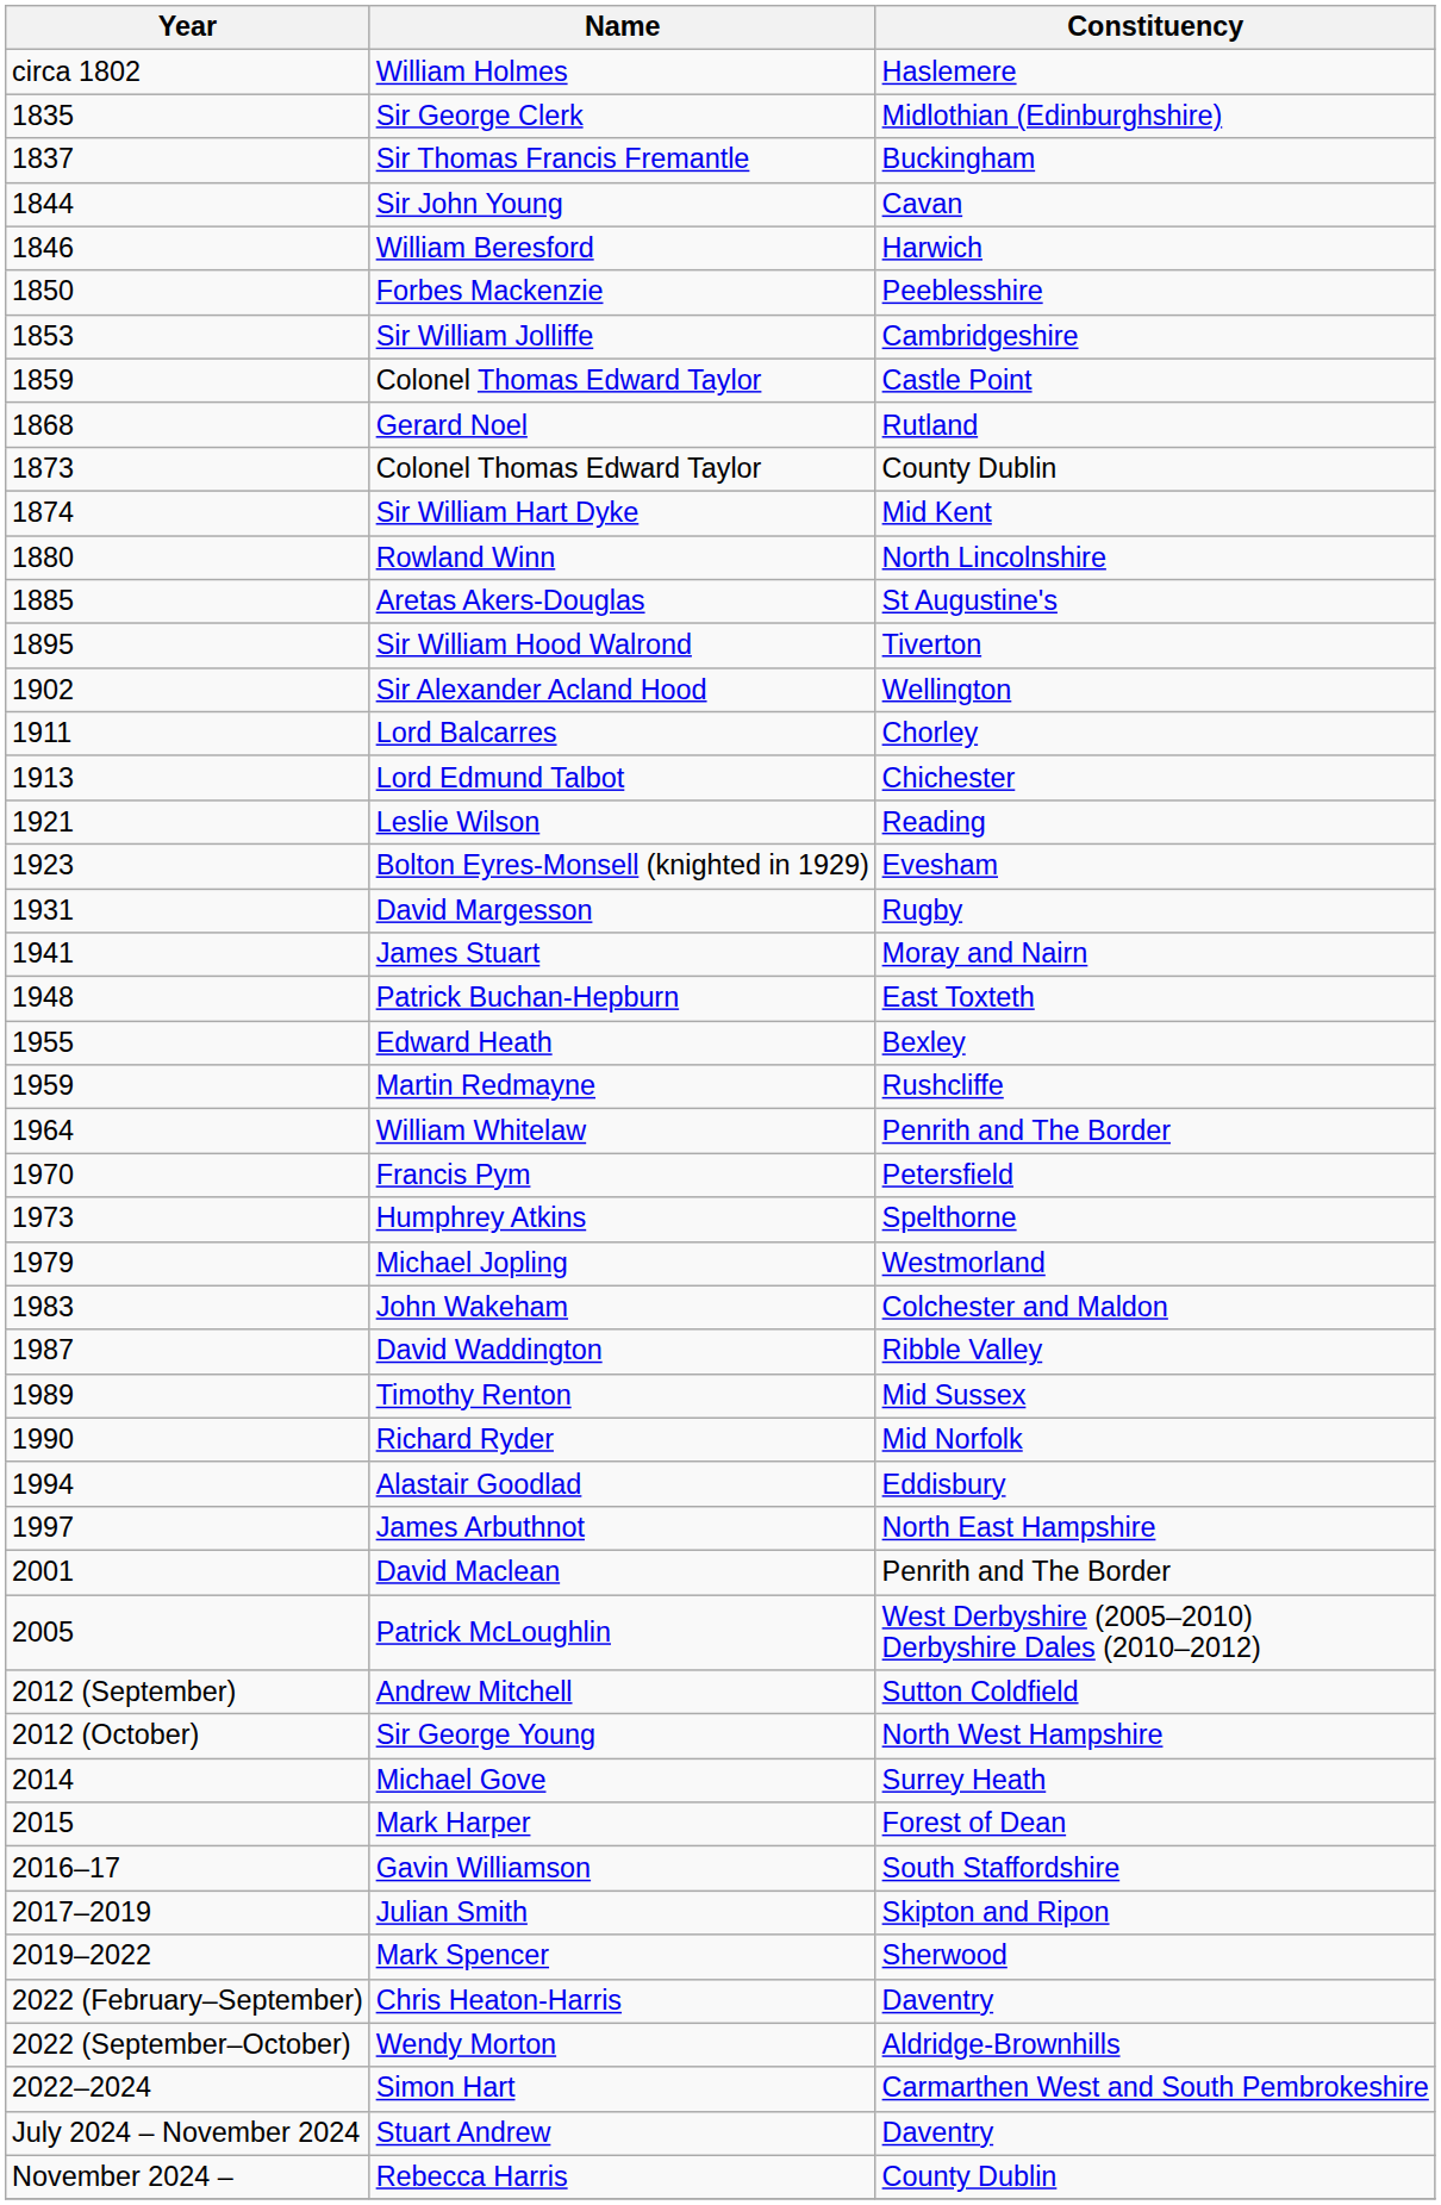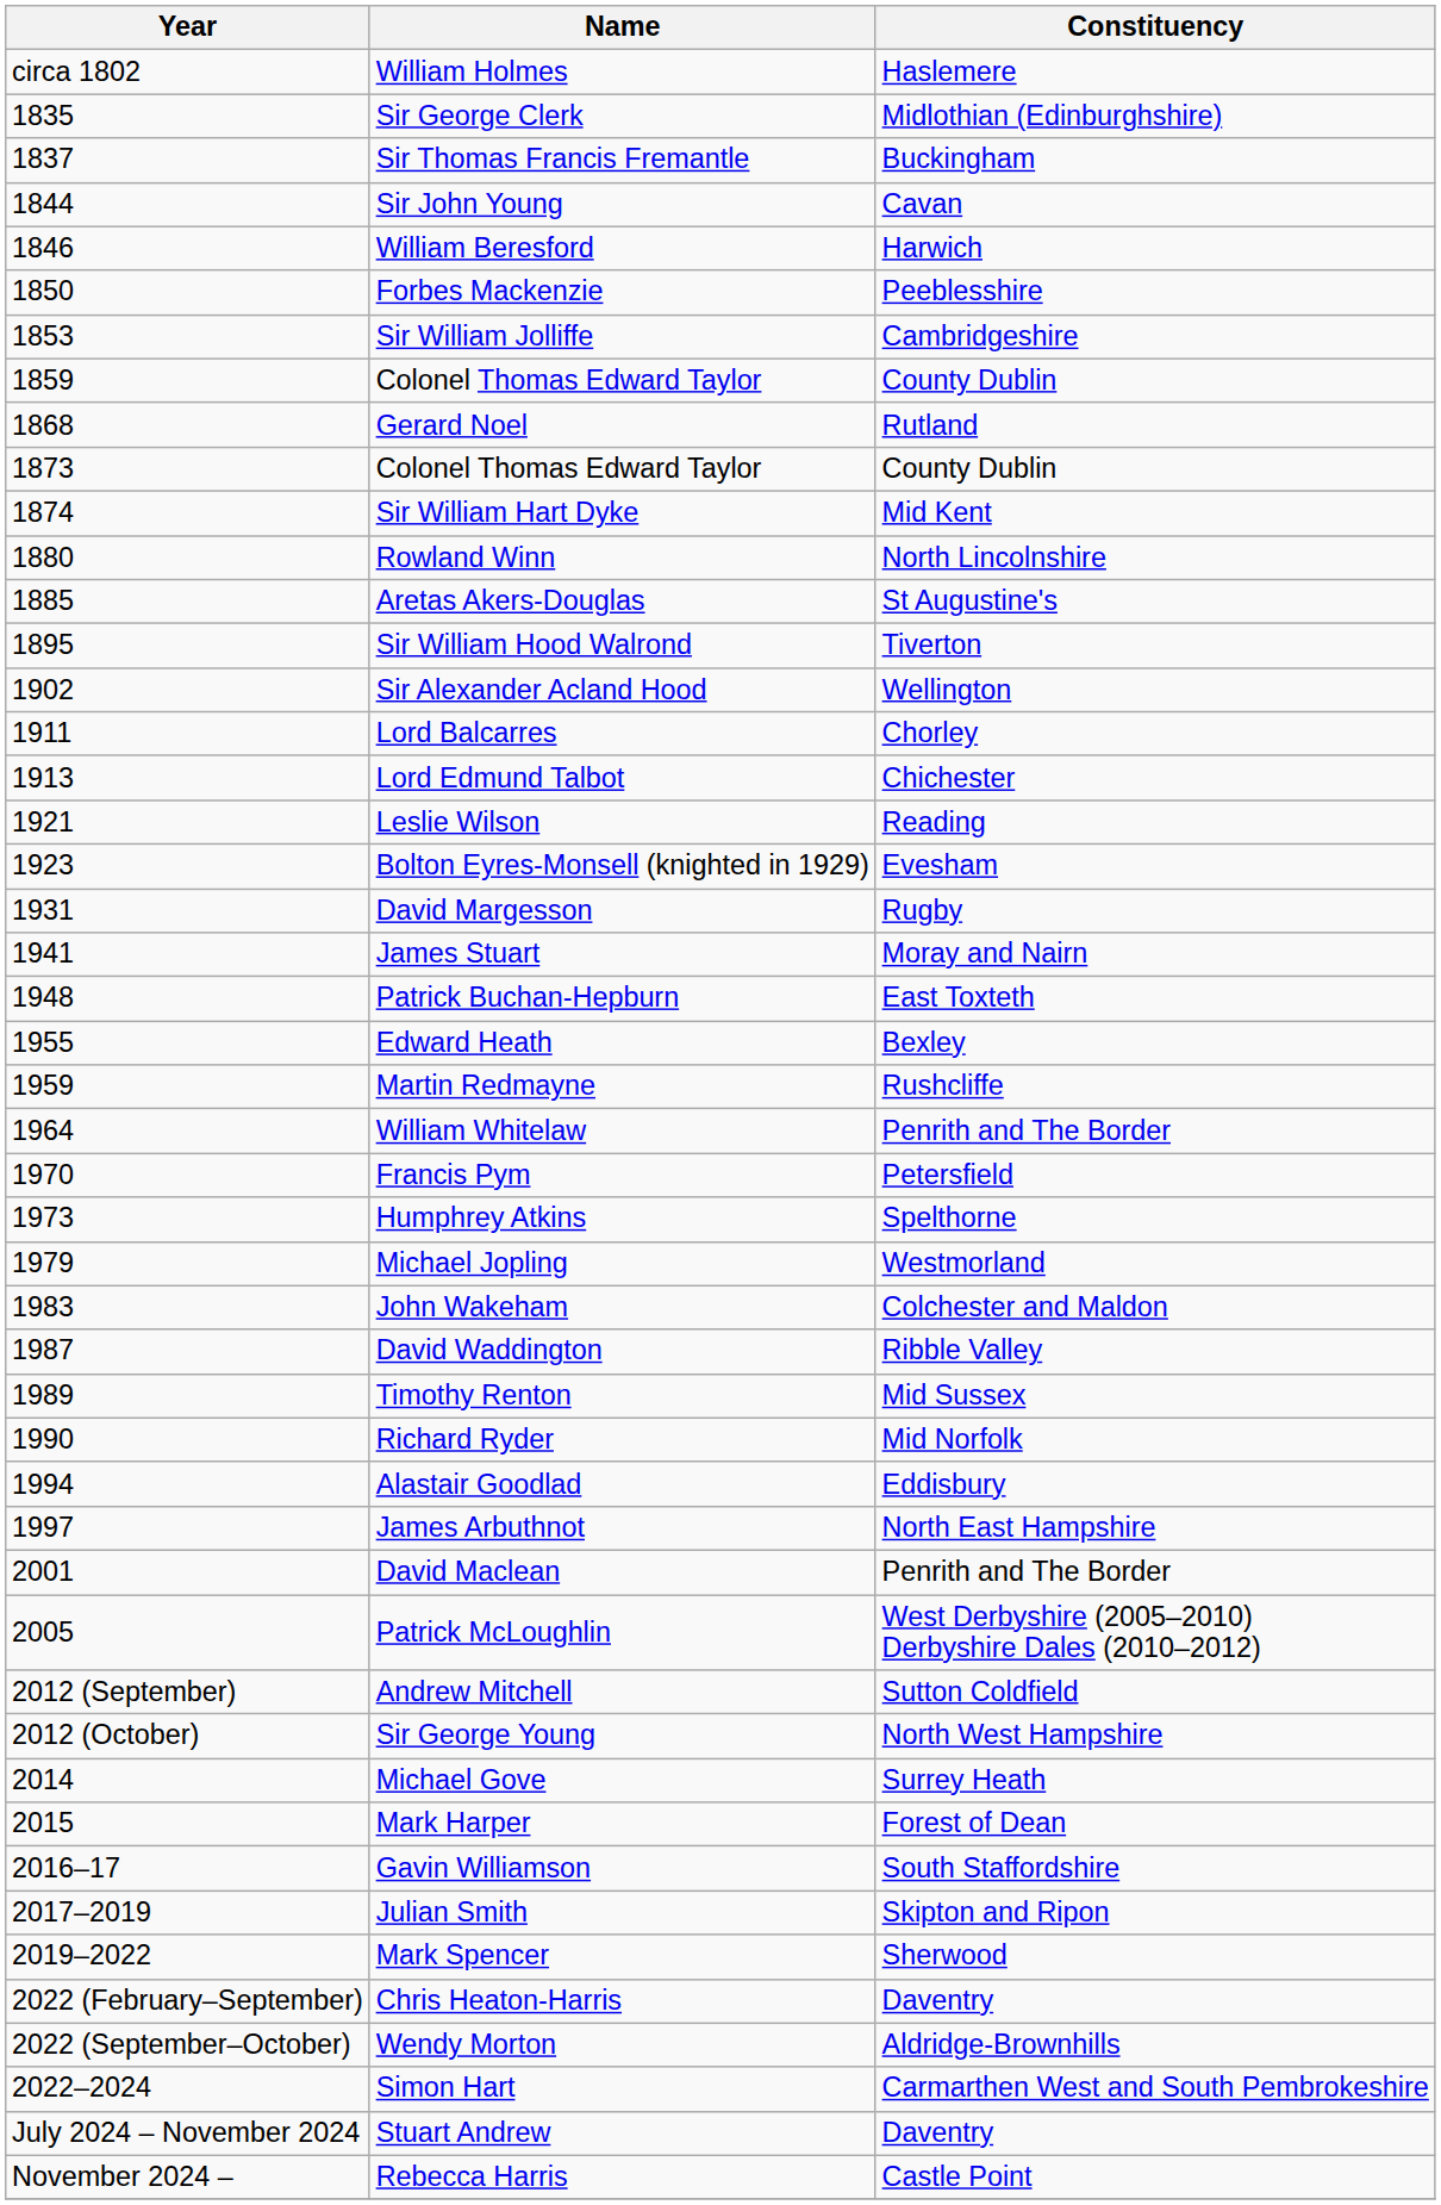 <table class="wikitable sortable">
 <tr>
 <th>Year</th>
 <th>Name</th>
 <th>Constituency</th>
 </tr>
 <tr>
 <td>circa 1802</td>
 <td><a href='#'>William Holmes</a></td>
 <td><a href='#'>Haslemere</a></td>
 </tr>
 <tr>
 <td>1835</td>
 <td><a href='#'>Sir George Clerk</a></td>
 <td><a href='#'>Midlothian (Edinburghshire)</a></td>
 </tr>
 <tr>
 <td>1837</td>
 <td><a href='#'>Sir Thomas Francis Fremantle</a></td>
 <td><a href='#'>Buckingham</a></td>
 </tr>
 <tr>
 <td>1844</td>
 <td><a href='#'>Sir John Young</a></td>
 <td><a href='#'>Cavan</a></td>
 </tr>
 <tr>
 <td>1846</td>
 <td><a href='#'>William Beresford</a></td>
 <td><a href='#'>Harwich</a></td>
 </tr>
 <tr>
 <td>1850</td>
 <td><a href='#'>Forbes Mackenzie</a></td>
 <td><a href='#'>Peeblesshire</a></td>
 </tr>
 <tr>
 <td>1853</td>
 <td><a href='#'>Sir William Jolliffe</a></td>
 <td><a href='#'>Cambridgeshire</a></td>
 </tr>
 <tr>
 <td>1859</td>
 <td>Colonel <a href='#'>Thomas Edward Taylor</a></td>
-<td><a href='#'>Castle Point</a></td>
+<td><a href='#'>County Dublin</a></td>
 </tr>
 <tr>
 <td>1868</td>
 <td><a href='#'>Gerard Noel</a></td>
 <td><a href='#'>Rutland</a></td>
 </tr>
 <tr>
 <td>1873</td>
 <td>Colonel Thomas Edward Taylor</td>
 <td>County Dublin</td>
 </tr>
 <tr>
 <td>1874</td>
 <td><a href='#'>Sir William Hart Dyke</a></td>
 <td><a href='#'>Mid Kent</a></td>
 </tr>
 <tr>
 <td>1880</td>
 <td><a href='#'>Rowland Winn</a></td>
 <td><a href='#'>North Lincolnshire</a></td>
 </tr>
 <tr>
 <td>1885</td>
 <td><a href='#'>Aretas Akers-Douglas</a></td>
 <td><a href='#'>St Augustine's</a></td>
 </tr>
 <tr>
 <td>1895</td>
 <td><a href='#'>Sir William Hood Walrond</a></td>
 <td><a href='#'>Tiverton</a></td>
 </tr>
 <tr>
 <td>1902</td>
 <td><a href='#'>Sir Alexander Acland Hood</a></td>
 <td><a href='#'>Wellington</a></td>
 </tr>
 <tr>
 <td>1911</td>
 <td><a href='#'>Lord Balcarres</a></td>
 <td><a href='#'>Chorley</a></td>
 </tr>
 <tr>
 <td>1913</td>
 <td><a href='#'>Lord Edmund Talbot</a></td>
 <td><a href='#'>Chichester</a></td>
 </tr>
 <tr>
 <td>1921</td>
 <td><a href='#'>Leslie Wilson</a></td>
 <td><a href='#'>Reading</a></td>
 </tr>
 <tr>
 <td>1923</td>
 <td><a href='#'>Bolton Eyres-Monsell</a> (knighted in 1929)</td>
 <td><a href='#'>Evesham</a></td>
 </tr>
 <tr>
 <td>1931</td>
 <td><a href='#'>David Margesson</a></td>
 <td><a href='#'>Rugby</a></td>
 </tr>
 <tr>
 <td>1941</td>
 <td><a href='#'>James Stuart</a></td>
 <td><a href='#'>Moray and Nairn</a></td>
 </tr>
 <tr>
 <td>1948</td>
 <td><a href='#'>Patrick Buchan-Hepburn</a></td>
 <td><a href='#'>East Toxteth</a></td>
 </tr>
 <tr>
 <td>1955</td>
 <td><a href='#'>Edward Heath</a></td>
 <td><a href='#'>Bexley</a></td>
 </tr>
 <tr>
 <td>1959</td>
 <td><a href='#'>Martin Redmayne</a></td>
 <td><a href='#'>Rushcliffe</a></td>
 </tr>
 <tr>
 <td>1964</td>
 <td><a href='#'>William Whitelaw</a></td>
 <td><a href='#'>Penrith and The Border</a></td>
 </tr>
 <tr>
 <td>1970</td>
 <td><a href='#'>Francis Pym</a></td>
 <td><a href='#'>Petersfield</a></td>
 </tr>
 <tr>
 <td>1973</td>
 <td><a href='#'>Humphrey Atkins</a></td>
 <td><a href='#'>Spelthorne</a></td>
 </tr>
 <tr>
 <td>1979</td>
 <td><a href='#'>Michael Jopling</a></td>
 <td><a href='#'>Westmorland</a></td>
 </tr>
 <tr>
 <td>1983</td>
 <td><a href='#'>John Wakeham</a></td>
 <td><a href='#'>Colchester and Maldon</a></td>
 </tr>
 <tr>
 <td>1987</td>
 <td><a href='#'>David Waddington</a></td>
 <td><a href='#'>Ribble Valley</a></td>
 </tr>
 <tr>
 <td>1989</td>
 <td><a href='#'>Timothy Renton</a></td>
 <td><a href='#'>Mid Sussex</a></td>
 </tr>
 <tr>
 <td>1990</td>
 <td><a href='#'>Richard Ryder</a></td>
 <td><a href='#'>Mid Norfolk</a></td>
 </tr>
 <tr>
 <td>1994</td>
 <td><a href='#'>Alastair Goodlad</a></td>
 <td><a href='#'>Eddisbury</a></td>
 </tr>
 <tr>
 <td>1997</td>
 <td><a href='#'>James Arbuthnot</a></td>
 <td><a href='#'>North East Hampshire</a></td>
 </tr>
 <tr>
 <td>2001</td>
 <td><a href='#'>David Maclean</a></td>
 <td>Penrith and The Border</td>
 </tr>
 <tr>
 <td>2005</td>
 <td><a href='#'>Patrick McLoughlin</a></td>
 <td><a href='#'>West Derbyshire</a> (2005–2010) <br> <a href='#'>Derbyshire Dales</a> (2010–2012)</td>
 </tr>
 <tr>
 <td>2012 (September)</td>
 <td><a href='#'>Andrew Mitchell</a></td>
 <td><a href='#'>Sutton Coldfield</a></td>
 </tr>
 <tr>
 <td>2012 (October)</td>
 <td><a href='#'>Sir George Young</a></td>
 <td><a href='#'>North West Hampshire</a></td>
 </tr>
 <tr>
 <td>2014</td>
 <td><a href='#'>Michael Gove</a></td>
 <td><a href='#'>Surrey Heath</a></td>
 </tr>
 <tr>
 <td>2015</td>
 <td><a href='#'>Mark Harper</a></td>
 <td><a href='#'>Forest of Dean</a></td>
 </tr>
 <tr>
 <td>2016–17</td>
 <td><a href='#'>Gavin Williamson</a></td>
 <td><a href='#'>South Staffordshire</a></td>
 </tr>
 <tr>
 <td>2017–2019</td>
 <td><a href='#'>Julian Smith</a></td>
 <td><a href='#'>Skipton and Ripon</a></td>
 </tr>
 <tr>
 <td>2019–2022</td>
 <td><a href='#'>Mark Spencer</a></td>
 <td><a href='#'>Sherwood</a></td>
 </tr>
 <tr>
 <td>2022 (February–September)</td>
 <td><a href='#'>Chris Heaton-Harris</a></td>
 <td><a href='#'>Daventry</a></td>
 </tr>
 <tr>
 <td>2022 (September–October)</td>
 <td><a href='#'>Wendy Morton</a></td>
 <td><a href='#'>Aldridge-Brownhills</a></td>
 </tr>
 <tr>
 <td>2022–2024</td>
 <td><a href='#'>Simon Hart</a></td>
 <td><a href='#'>Carmarthen West and South Pembrokeshire</a></td>
 </tr>
 <tr>
 <td>July 2024 – November 2024</td>
 <td><a href='#'>Stuart Andrew</a></td>
 <td><a href='#'>Daventry</a></td>
 </tr>
 <tr>
 <td>November 2024 –</td>
 <td><a href='#'>Rebecca Harris</a></td>
-<td><a href='#'>County Dublin</a></td>
+<td><a href='#'>Castle Point</a></td>
 </tr>
 <tr>
 </tr>
 </table>
